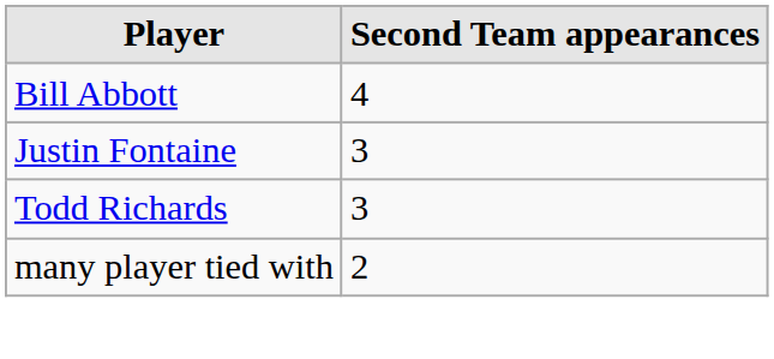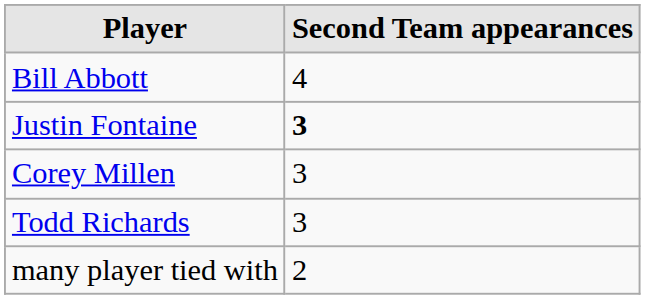 <table class="wikitable">
 <tr>
 <th style="background:#e5e5e5;">Player</th>
 <th style="background:#e5e5e5;">Second Team appearances</th>
 </tr>
 <tr>
 <td><a href='#'>Bill Abbott</a></td>
 <td>4</td>
 </tr>
 <tr>
 <td><a href='#'>Justin Fontaine</a></td>
+<td><strong>3</strong></td>
+</tr>
+<tr>
+<td><a href='#'>Corey Millen</a></td>
 <td>3</td>
 </tr>
 <tr>
 <td><a href='#'>Todd Richards</a></td>
 <td>3</td>
 </tr>
 <tr>
 <td>many player tied with</td>
 <td>2</td>
 </tr>
 </table>
